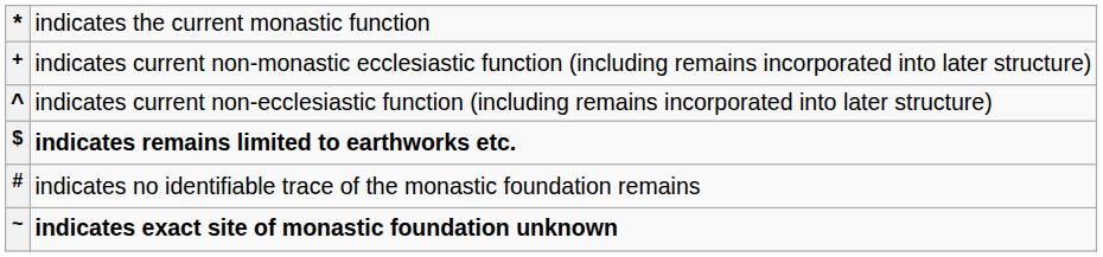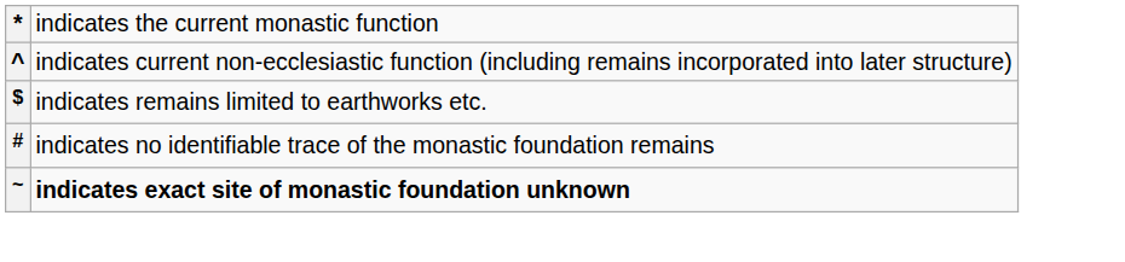 <table class="wikitable">
 <tr>
 <th>*</th>
 <td>indicates the current monastic function</td>
-</tr>
-<tr>
-<th><sup>+</sup></th>
-<td>indicates current non-monastic ecclesiastic function (including remains incorporated into later structure)</td>
 </tr>
 <tr>
 <th>^</th>
 <td>indicates current non-ecclesiastic function (including remains incorporated into later structure)</td>
 </tr>
 <tr>
 <th><sup>$</sup></th>
-<td><strong>indicates remains limited to earthworks etc.</strong></td>
+<td>indicates remains limited to earthworks etc.</td>
 </tr>
 <tr>
 <th><sup>#</sup></th>
 <td>indicates no identifiable trace of the monastic foundation remains</td>
 </tr>
 <tr>
 <th><sup>~</sup></th>
 <td><strong>indicates exact site of monastic foundation unknown</strong></td>
 </tr>
 </table>
